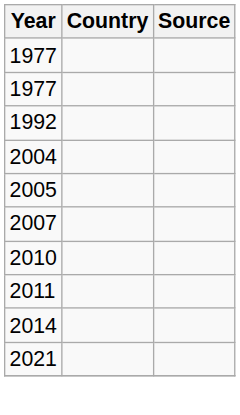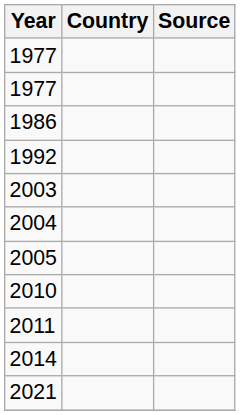 <table class="wikitable">
 <tr>
 <th>Year</th>
 <th>Country</th>
 <th>Source</th>
 </tr>
 <tr>
 <td>1977</td>
 <td></td>
 <td></td>
 </tr>
 <tr>
 <td>1977</td>
 <td></td>
 <td></td>
 </tr>
 <tr>
+<td>1986</td>
+<td></td>
+<td></td>
+</tr>
+<tr>
 <td>1992</td>
+<td></td>
+<td></td>
+</tr>
+<tr>
+<td>2003</td>
 <td></td>
 <td></td>
 </tr>
 <tr>
 <td>2004</td>
 <td></td>
 <td></td>
 </tr>
 <tr>
 <td>2005</td>
-<td></td>
-<td></td>
-</tr>
-<tr>
-<td>2007</td>
 <td></td>
 <td></td>
 </tr>
 <tr>
 <td>2010</td>
 <td></td>
 <td></td>
 </tr>
 <tr>
 <td>2011</td>
 <td></td>
 <td></td>
 </tr>
 <tr>
 <td>2014</td>
 <td></td>
 <td></td>
 </tr>
 <tr>
 <td>2021</td>
 <td></td>
 <td></td>
 </tr>
 <tr>
 </tr>
 </table>
